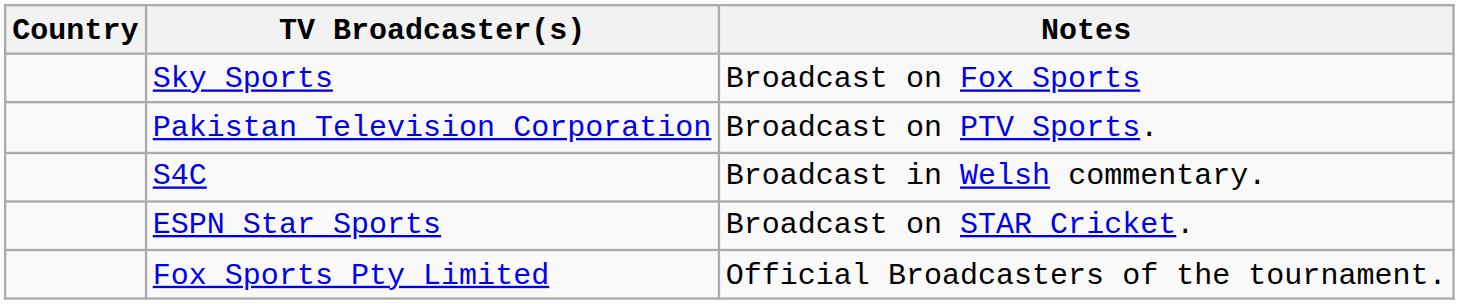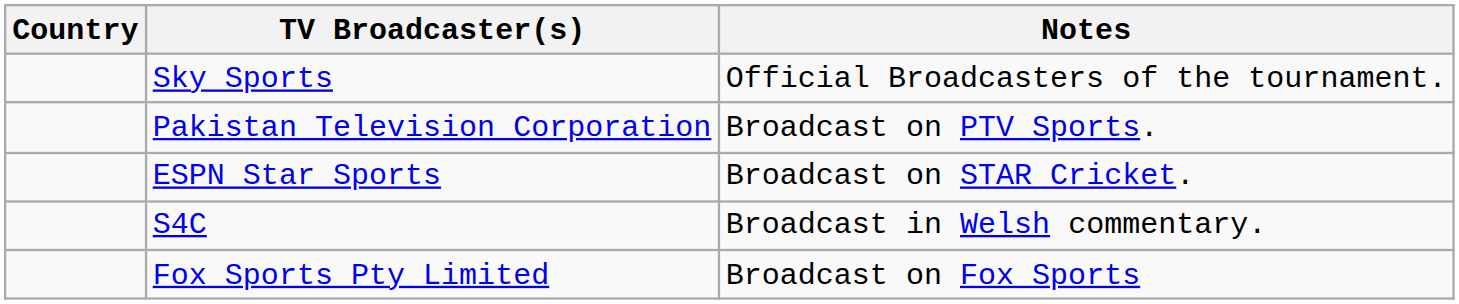 <table class="wikitable">
 <tr>
 <th>Country</th>
 <th>TV Broadcaster(s)</th>
 <th>Notes</th>
 </tr>
 <tr>
 <td></td>
 <td><a href='#'>Sky Sports</a></td>
-<td>Broadcast on <a href='#'>Fox Sports</a></td>
+<td>Official Broadcasters of the tournament.</td>
 </tr>
 <tr>
 <td></td>
 <td><a href='#'>Pakistan Television Corporation</a></td>
 <td>Broadcast on <a href='#'>PTV Sports</a>.</td>
 </tr>
 <tr>
 <td></td>
+<td><a href='#'>ESPN Star Sports</a></td>
+<td>Broadcast on <a href='#'>STAR Cricket</a>.</td>
+</tr>
+<tr>
+<td></td>
 <td><a href='#'>S4C</a></td>
 <td>Broadcast in <a href='#'>Welsh</a> commentary.</td>
 </tr>
 <tr>
 <td></td>
-<td><a href='#'>ESPN Star Sports</a></td>
-<td>Broadcast on <a href='#'>STAR Cricket</a>.</td>
-</tr>
-<tr>
-<td></td>
 <td><a href='#'>Fox Sports Pty Limited</a></td>
-<td>Official Broadcasters of the tournament.</td>
+<td>Broadcast on <a href='#'>Fox Sports</a></td>
 </tr>
 </table>
